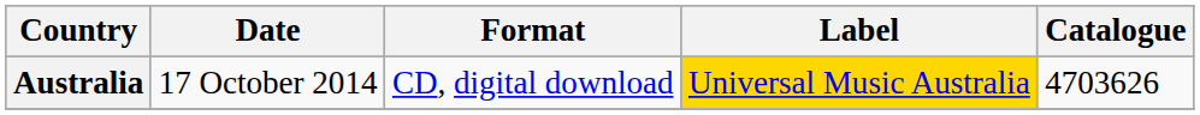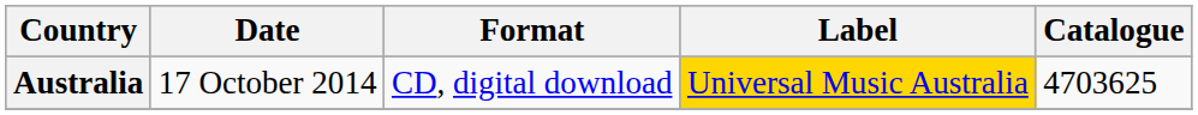 <table class="wikitable plainrowheaders">
 <tr>
 <th scope="col">Country</th>
 <th scope="col">Date</th>
 <th scope="col">Format</th>
 <th scope="col">Label</th>
 <th scope="col">Catalogue</th>
 </tr>
 <tr>
 <th scope="row">Australia</th>
 <td>17 October 2014</td>
 <td><a href='#'>CD</a>, <a href='#'>digital download</a></td>
 <td rowspan="1" style="background: gold;"><a href='#'>Universal Music Australia</a></td>
-<td>4703626</td>
+<td>4703625</td>
 </tr>
 <tr>
 </tr>
 </table>
